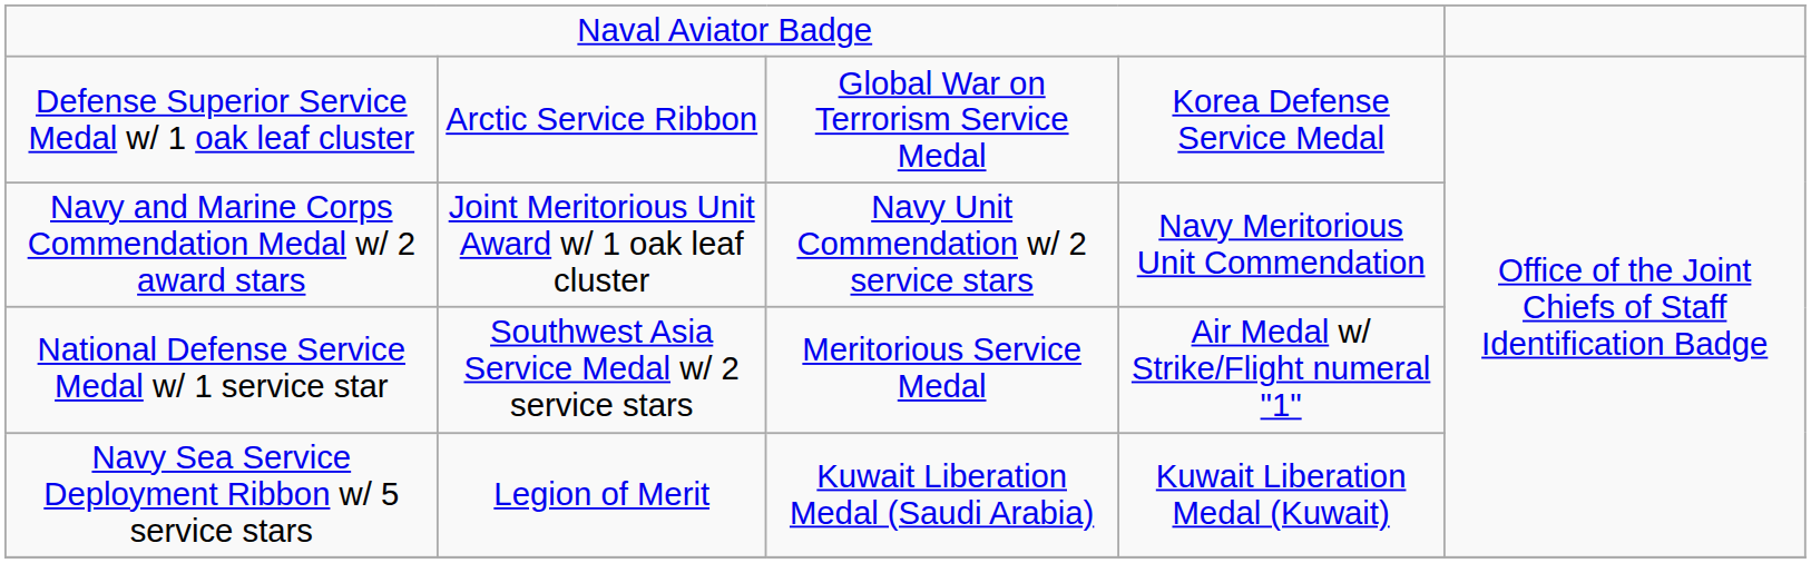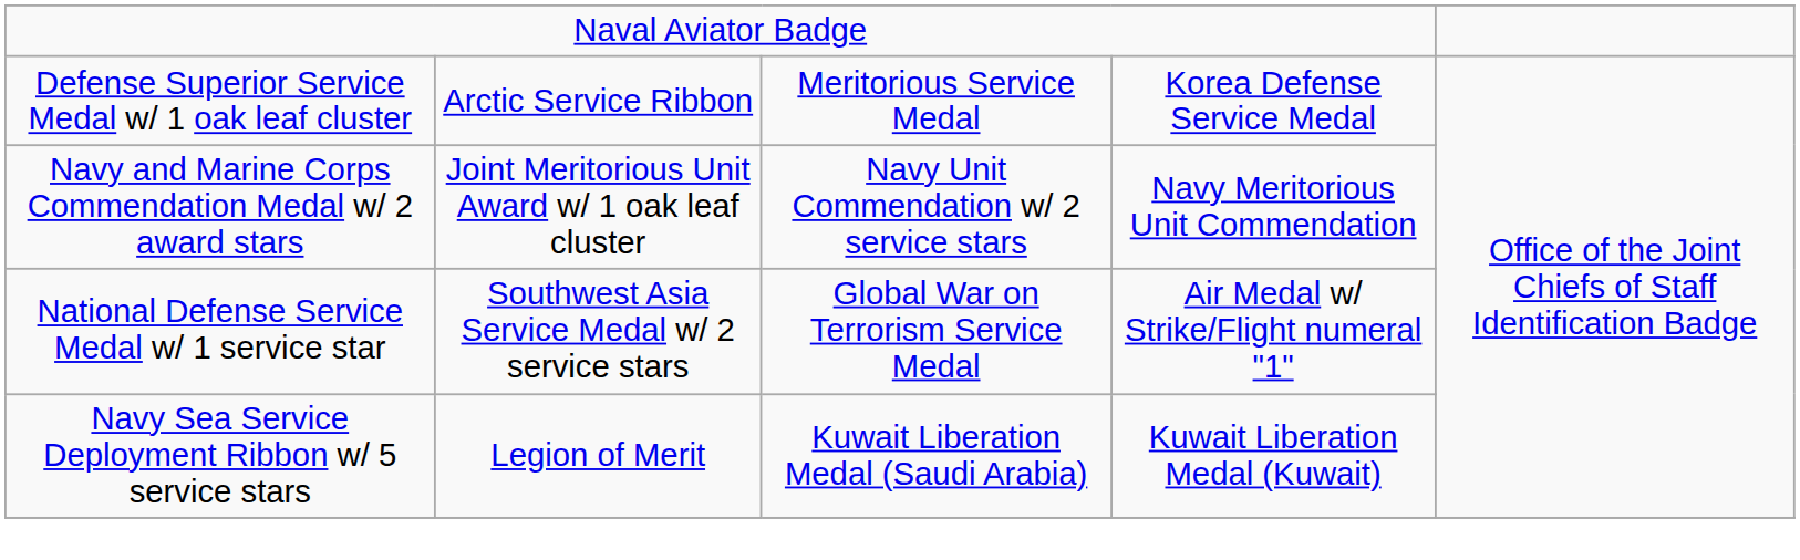 <table class="wikitable" style="margin:1em auto; text-align:center;">
 <tr>
 <td colspan="4"><a href='#'>Naval Aviator Badge</a></td>
 </tr>
 <tr>
 <td><a href='#'>Defense Superior Service Medal</a> w/ 1 <a href='#'>oak leaf cluster</a></td>
 <td><a href='#'>Arctic Service Ribbon</a></td>
-<td><a href='#'>Global War on Terrorism Service Medal</a></td>
+<td><a href='#'>Meritorious Service Medal</a></td>
 <td><a href='#'>Korea Defense Service Medal</a></td>
 <td rowspan="4" align="center"><a href='#'>Office of the Joint Chiefs of Staff Identification Badge</a></td>
 </tr>
 <tr>
 <td><a href='#'>Navy and Marine Corps Commendation Medal</a> w/ 2 <a href='#'>award stars</a></td>
 <td><a href='#'>Joint Meritorious Unit Award</a> w/ 1 oak leaf cluster</td>
 <td><a href='#'>Navy Unit Commendation</a> w/ 2 <a href='#'>service stars</a></td>
 <td><a href='#'>Navy Meritorious Unit Commendation</a></td>
 </tr>
 <tr>
 <td><a href='#'>National Defense Service Medal</a> w/ 1 service star</td>
 <td><a href='#'>Southwest Asia Service Medal</a> w/ 2 service stars</td>
-<td><a href='#'>Meritorious Service Medal</a></td>
+<td><a href='#'>Global War on Terrorism Service Medal</a></td>
 <td><a href='#'>Air Medal</a> w/ <a href='#'>Strike/Flight numeral "1"</a></td>
 </tr>
 <tr>
 <td><a href='#'>Navy Sea Service Deployment Ribbon</a> w/ 5 service stars</td>
 <td><a href='#'>Legion of Merit</a></td>
 <td><a href='#'>Kuwait Liberation Medal (Saudi Arabia)</a></td>
 <td><a href='#'>Kuwait Liberation Medal (Kuwait)</a></td>
 </tr>
 <tr>
 </tr>
 </table>
